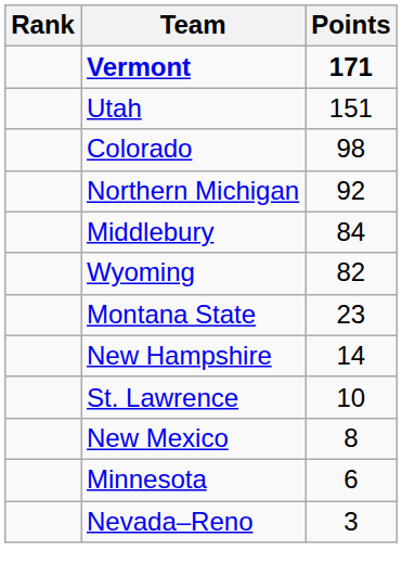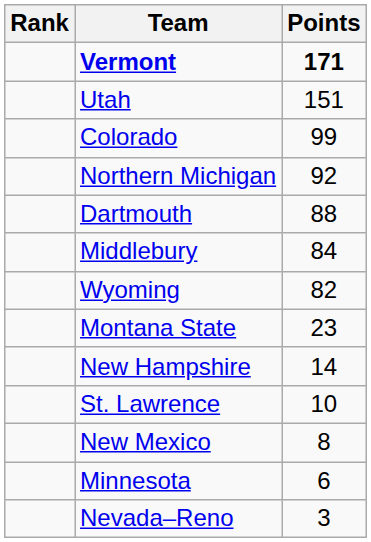 <table class="wikitable sortable" style="text-align:center">
 <tr>
 <th>Rank</th>
 <th>Team</th>
 <th>Points</th>
 </tr>
 <tr>
 <td></td>
 <td align=left><strong><a href='#'>Vermont</a></strong></td>
 <td><strong>171</strong></td>
 </tr>
 <tr>
 <td></td>
 <td align=left><a href='#'>Utah</a></td>
 <td>151</td>
 </tr>
 <tr>
 <td></td>
 <td align=left><a href='#'>Colorado</a></td>
-<td>98</td>
+<td>99</td>
 </tr>
 <tr>
 <td></td>
 <td align=left><a href='#'>Northern Michigan</a></td>
 <td>92</td>
+</tr>
+<tr>
+<td></td>
+<td align=left><a href='#'>Dartmouth</a></td>
+<td>88</td>
 </tr>
 <tr>
 <td></td>
 <td align=left><a href='#'>Middlebury</a></td>
 <td>84</td>
 </tr>
 <tr>
 <td></td>
 <td align=left><a href='#'>Wyoming</a></td>
 <td>82</td>
 </tr>
 <tr>
 <td></td>
 <td align=left><a href='#'>Montana State</a></td>
 <td>23</td>
 </tr>
 <tr>
 <td></td>
 <td align=left><a href='#'>New Hampshire</a></td>
 <td>14</td>
 </tr>
 <tr>
 <td></td>
 <td align=left><a href='#'>St. Lawrence</a></td>
 <td>10</td>
 </tr>
 <tr>
 <td></td>
 <td align=left><a href='#'>New Mexico</a></td>
 <td>8</td>
 </tr>
 <tr>
 <td></td>
 <td align=left><a href='#'>Minnesota</a></td>
 <td>6</td>
 </tr>
 <tr>
 <td></td>
 <td align=left><a href='#'>Nevada–Reno</a></td>
 <td>3</td>
 </tr>
 </table>
